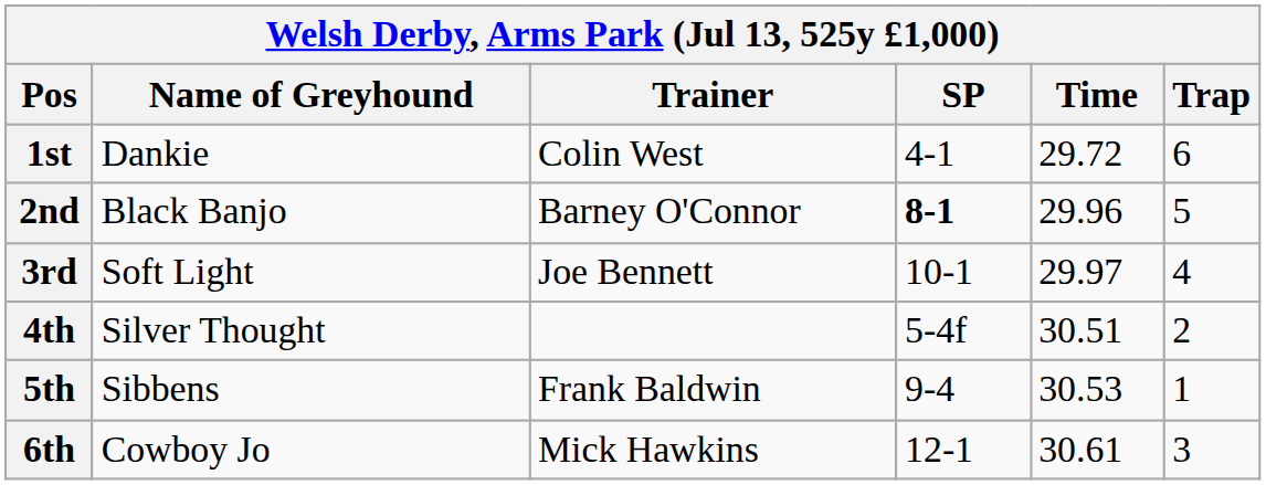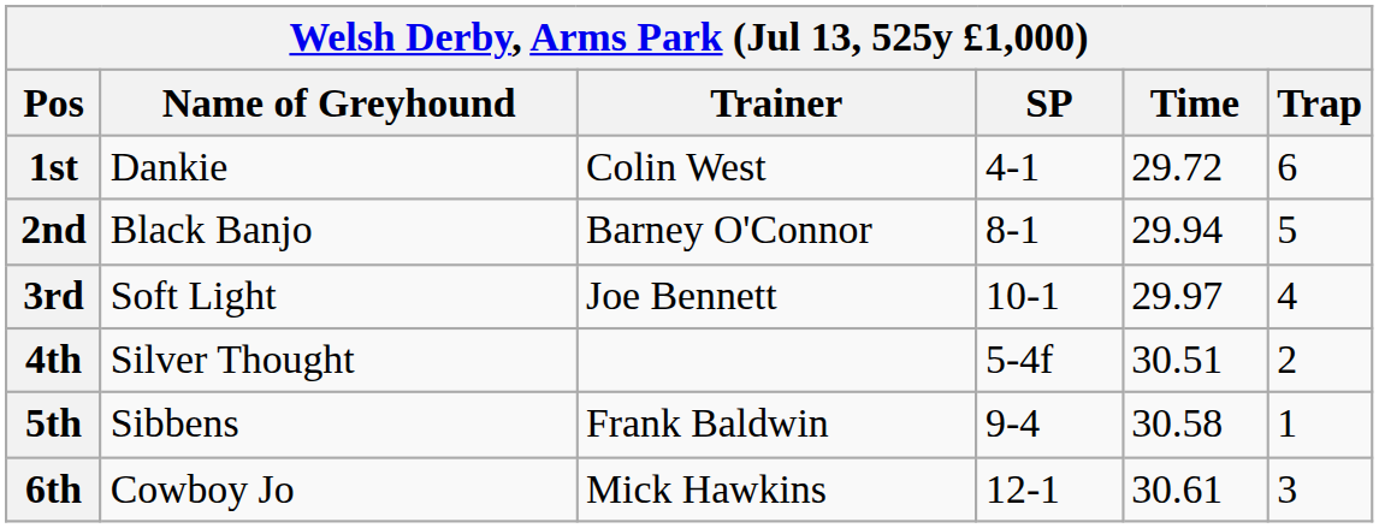 <table class="wikitable">
 <tr>
 <th colspan="6"><a href='#'>Welsh Derby</a>, <a href='#'>Arms Park</a> (Jul 13, 525y £1,000)</th>
 </tr>
 <tr>
 <th width=30>Pos</th>
 <th width=180>Name of Greyhound</th>
 <th width=150>Trainer</th>
 <th width=50>SP</th>
 <th width=50>Time</th>
 <th width=30>Trap</th>
 </tr>
 <tr>
 <th>1st</th>
 <td>Dankie</td>
 <td>Colin West</td>
 <td>4-1</td>
 <td>29.72</td>
 <td>6</td>
 </tr>
 <tr>
 <th>2nd</th>
 <td>Black Banjo</td>
 <td>Barney O'Connor</td>
-<td><strong>8-1</strong></td>
-<td>29.96</td>
+<td>8-1</td>
+<td>29.94</td>
 <td>5</td>
 </tr>
 <tr>
 <th>3rd</th>
 <td>Soft Light</td>
 <td>Joe Bennett</td>
 <td>10-1</td>
 <td>29.97</td>
 <td>4</td>
 </tr>
 <tr>
 <th>4th</th>
 <td>Silver Thought</td>
 <td></td>
 <td>5-4f</td>
 <td>30.51</td>
 <td>2</td>
 </tr>
 <tr>
 <th>5th</th>
 <td>Sibbens</td>
 <td>Frank Baldwin</td>
 <td>9-4</td>
-<td>30.53</td>
+<td>30.58</td>
 <td>1</td>
 </tr>
 <tr>
 <th>6th</th>
 <td>Cowboy Jo</td>
 <td>Mick Hawkins</td>
 <td>12-1</td>
 <td>30.61</td>
 <td>3</td>
 </tr>
 </table>
